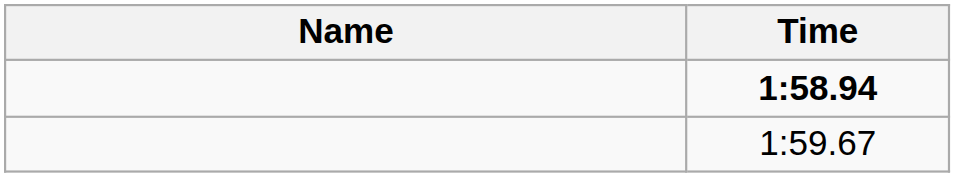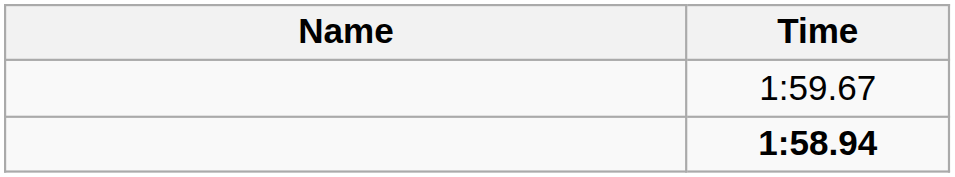 <table class="wikitable" style="text-align:center;">
 <tr>
 <th style="width:19em">Name</th>
 <th style="width:7em">Time</th>
 </tr>
 <tr>
+<td align=left></td>
+<td>1:59.67</td>
+</tr>
+<tr>
 <td align=left><strong></strong></td>
 <td><strong>1:58.94</strong></td>
 </tr>
-<tr>
-<td align=left></td>
-<td>1:59.67</td>
-</tr>
 </table>
